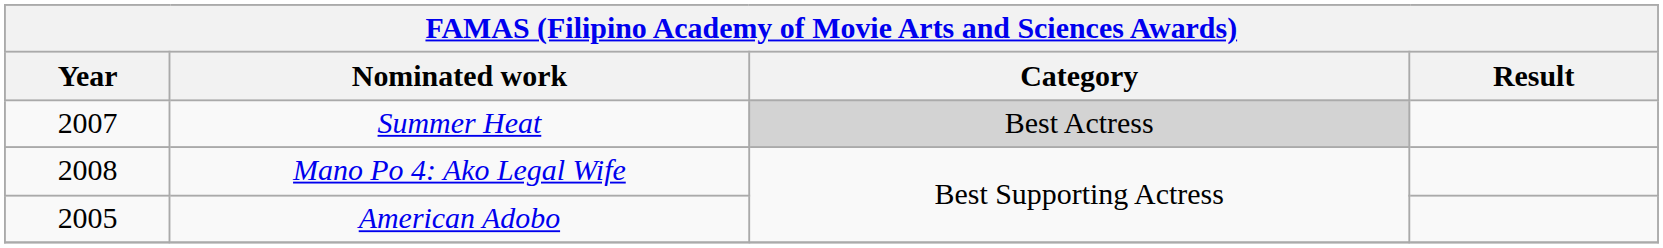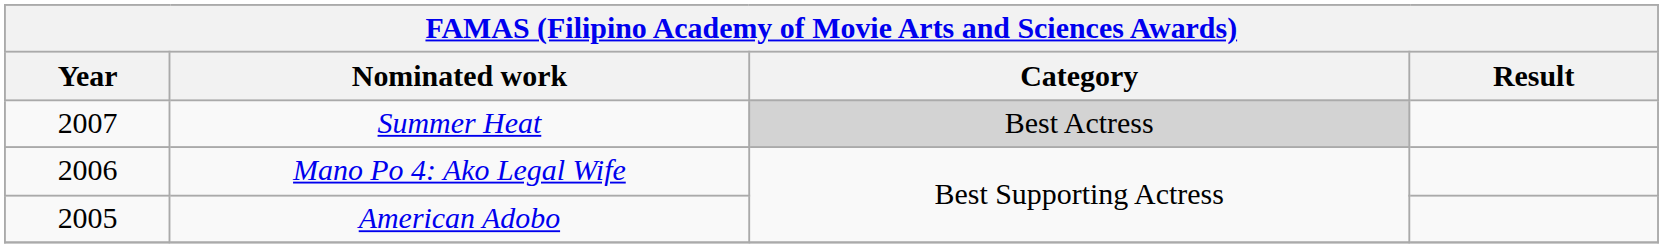 <table width="70%" class="wikitable sortable">
 <tr>
 <th colspan="4" align="center"><strong><a href='#'>FAMAS (Filipino Academy of Movie Arts and Sciences Awards)</a></strong></th>
 </tr>
 <tr>
 <th width="10%">Year</th>
 <th width="35%">Nominated work</th>
 <th width="40%">Category</th>
 <th width="15%">Result</th>
 </tr>
 <tr>
 <td align="center">2007</td>
 <td align="center"><em><a href='#'>Summer Heat</a></em></td>
 <td align="center" style="background: lightgrey;">Best Actress</td>
 <td></td>
 </tr>
 <tr>
-<td align="center">2008</td>
+<td align="center">2006</td>
 <td align="center"><em><a href='#'>Mano Po 4: Ako Legal Wife</a></em></td>
 <td align="center" rowspan=2>Best Supporting Actress</td>
 <td></td>
 </tr>
 <tr>
 <td align="center">2005</td>
 <td align="center"><em><a href='#'>American Adobo</a></em></td>
 <td></td>
 </tr>
 <tr>
 </tr>
 </table>
